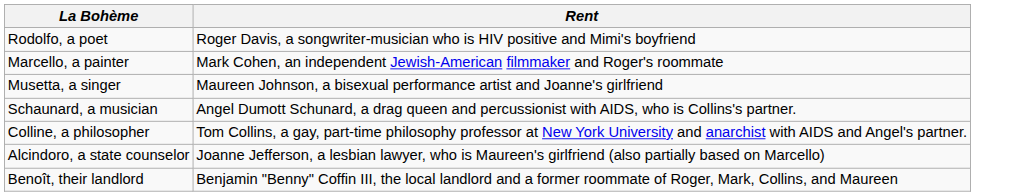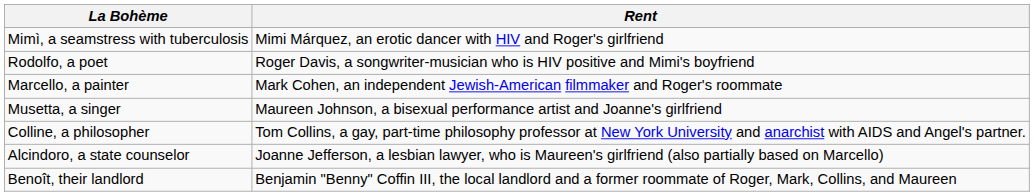 <table class="wikitable" style="white-space:nowrap;">
 <tr>
 <th><em>La Bohème</em></th>
 <th><em>Rent</em></th>
+</tr>
+<tr>
+<td>Mimì, a seamstress with tuberculosis</td>
+<td>Mimi Márquez, an erotic dancer with <a href='#'>HIV</a> and Roger's girlfriend</td>
 </tr>
 <tr>
 <td>Rodolfo, a poet</td>
 <td>Roger Davis, a songwriter-musician who is HIV positive and Mimi's boyfriend</td>
 </tr>
 <tr>
 <td>Marcello, a painter</td>
 <td>Mark Cohen, an independent <a href='#'>Jewish-American</a> <a href='#'>filmmaker</a> and Roger's roommate</td>
 </tr>
 <tr>
 <td>Musetta, a singer</td>
 <td>Maureen Johnson, a bisexual performance artist and Joanne's girlfriend</td>
 </tr>
 <tr>
-<td>Schaunard, a musician</td>
-<td>Angel Dumott Schunard, a drag queen and percussionist with AIDS, who is Collins's partner.</td>
-</tr>
-<tr>
 <td>Colline, a philosopher</td>
 <td>Tom Collins, a gay, part-time philosophy professor at <a href='#'>New York University</a> and <a href='#'>anarchist</a> with AIDS and Angel's partner.</td>
 </tr>
 <tr>
 <td>Alcindoro, a state counselor</td>
 <td>Joanne Jefferson, a lesbian lawyer, who is Maureen's girlfriend (also partially based on Marcello)</td>
 </tr>
 <tr>
 <td>Benoît, their landlord</td>
 <td>Benjamin "Benny" Coffin III, the local landlord and a former roommate of Roger, Mark, Collins, and Maureen</td>
 </tr>
 </table>
